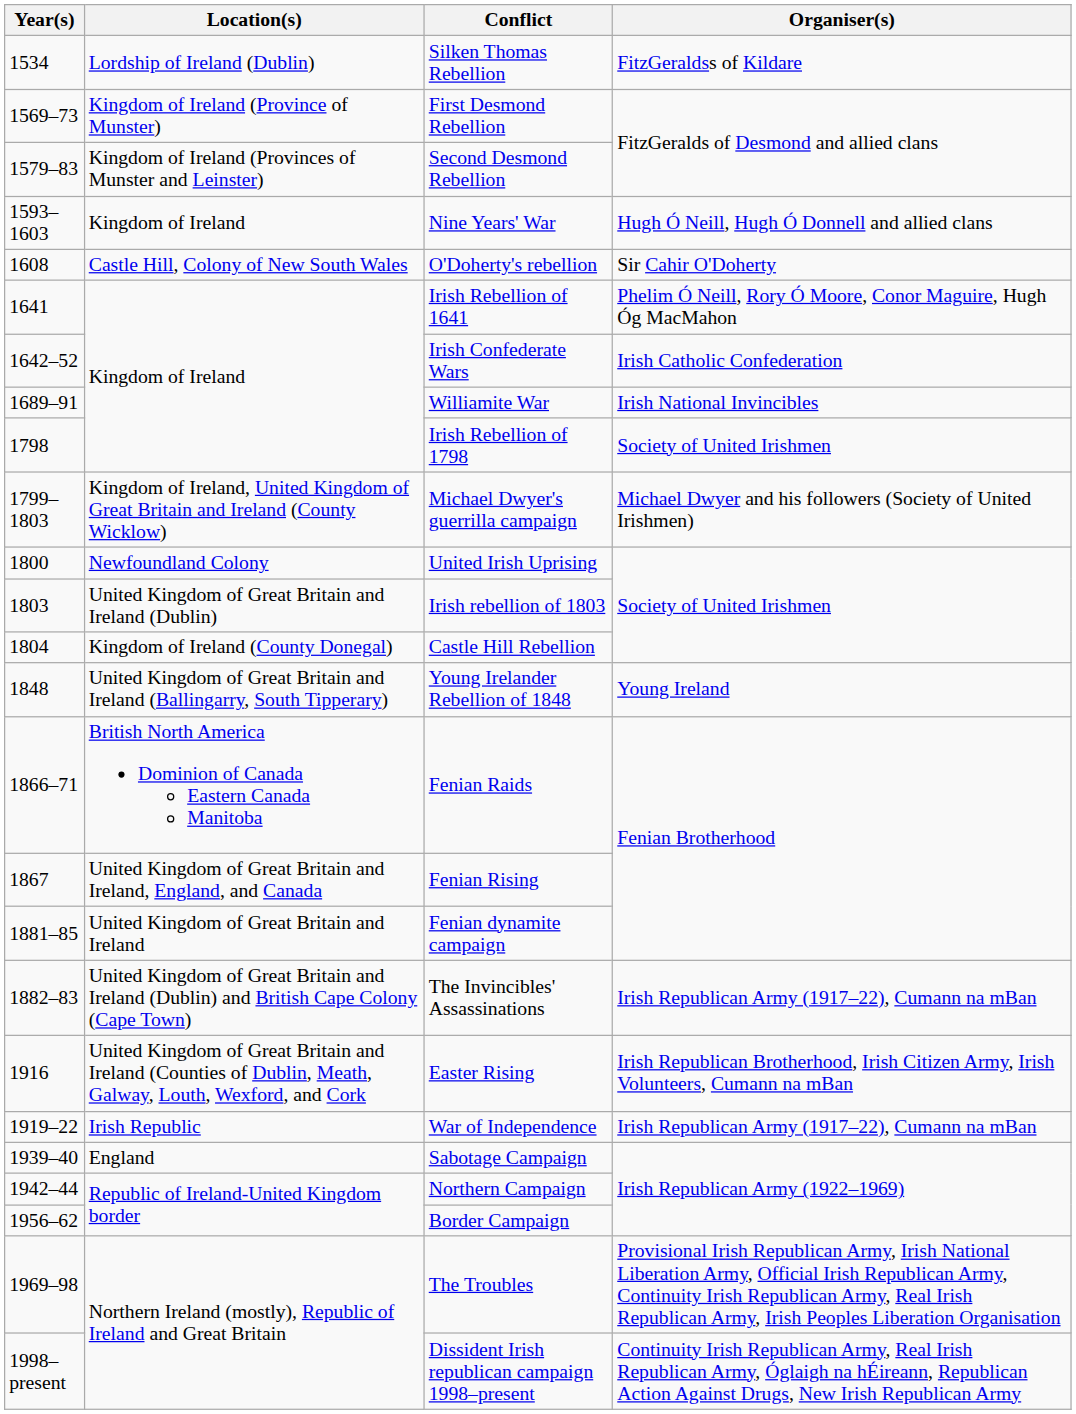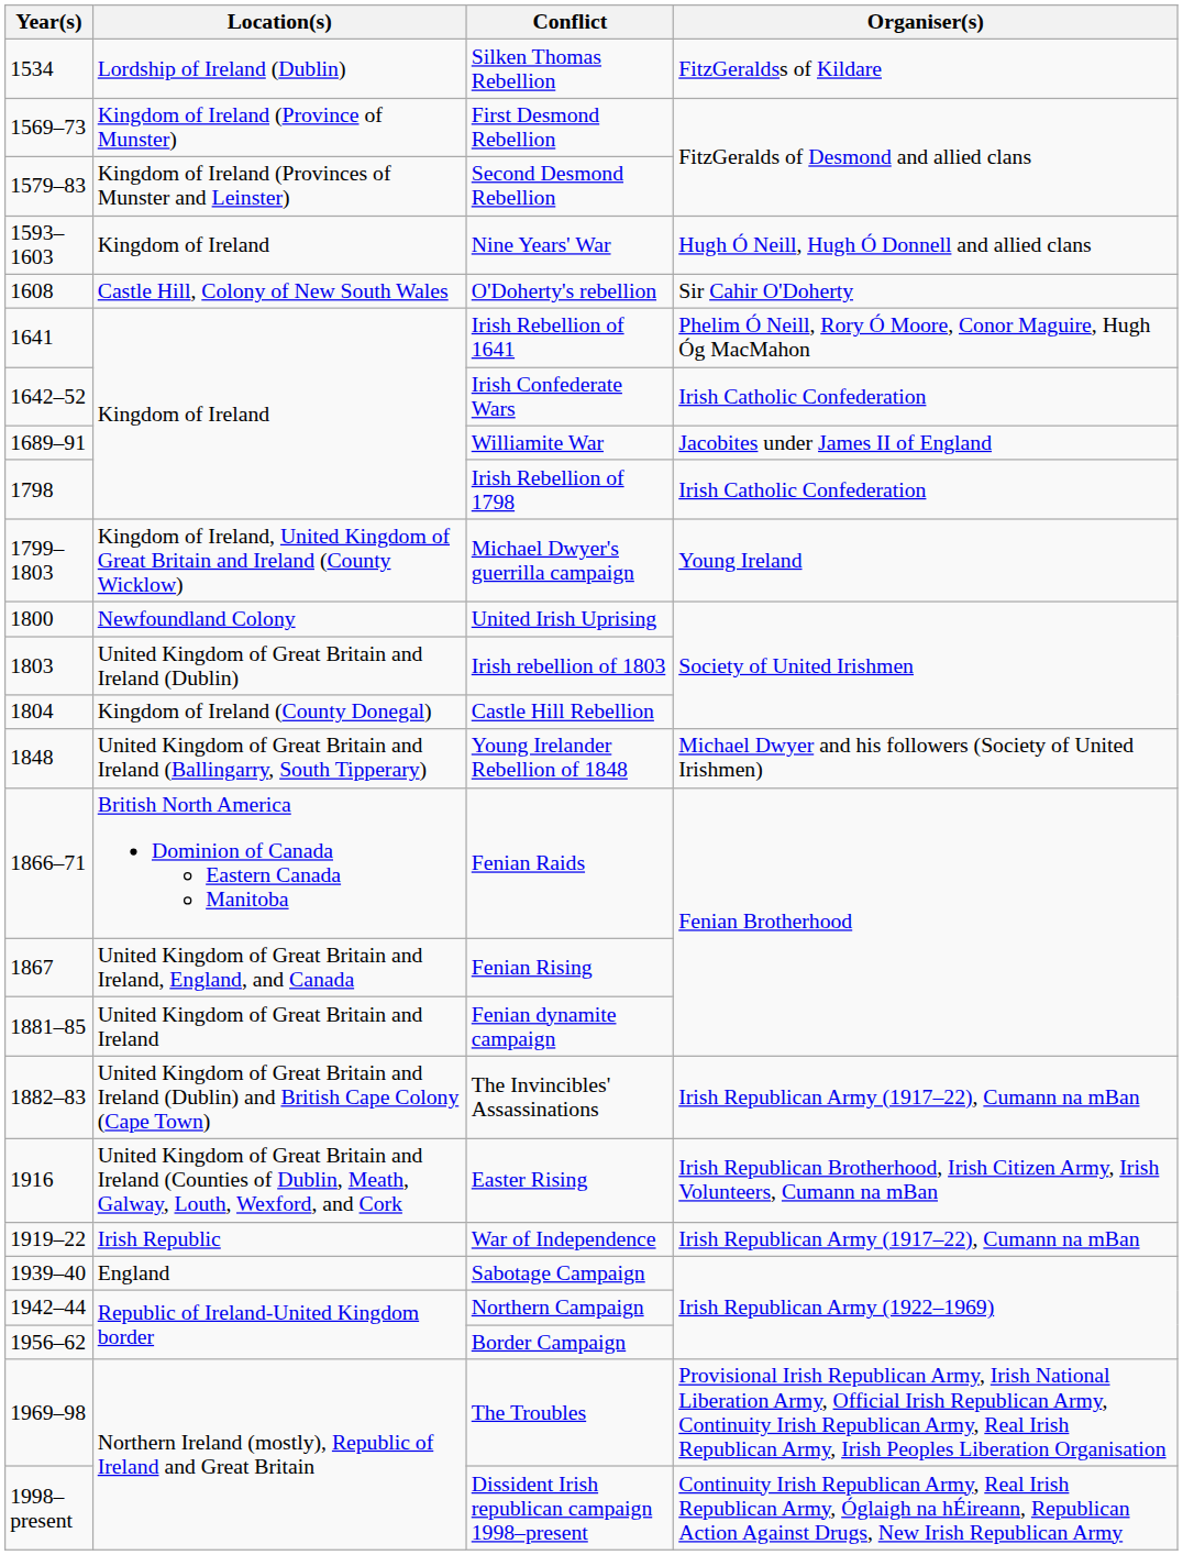 <table class="wikitable sortable">
 <tr>
 <th>Year(s)</th>
 <th>Location(s)</th>
 <th>Conflict</th>
 <th>Organiser(s)</th>
 </tr>
 <tr>
 <td>1534</td>
 <td><a href='#'>Lordship of Ireland</a> (<a href='#'>Dublin</a>)</td>
 <td><a href='#'>Silken Thomas Rebellion</a></td>
 <td><a href='#'>FitzGeralds</a>s of <a href='#'>Kildare</a></td>
 </tr>
 <tr>
 <td>1569–73</td>
 <td><a href='#'>Kingdom of Ireland</a> (<a href='#'>Province</a> of <a href='#'>Munster</a>)</td>
 <td><a href='#'>First Desmond Rebellion</a></td>
 <td rowspan="2">FitzGeralds of <a href='#'>Desmond</a> and allied clans</td>
 </tr>
 <tr>
 <td>1579–83</td>
 <td>Kingdom of Ireland (Provinces of Munster and <a href='#'>Leinster</a>)</td>
 <td><a href='#'>Second Desmond Rebellion</a></td>
 </tr>
 <tr>
 <td>1593–1603</td>
 <td>Kingdom of Ireland</td>
 <td><a href='#'>Nine Years' War</a></td>
 <td><a href='#'>Hugh Ó Neill</a>, <a href='#'>Hugh Ó Donnell</a> and allied clans</td>
 </tr>
 <tr>
 <td>1608</td>
 <td><a href='#'>Castle Hill</a>, <a href='#'>Colony of New South Wales</a></td>
 <td><a href='#'>O'Doherty's rebellion</a></td>
 <td>Sir <a href='#'>Cahir O'Doherty</a></td>
 </tr>
 <tr>
 <td>1641</td>
 <td rowspan="4">Kingdom of Ireland</td>
 <td><a href='#'>Irish Rebellion of 1641</a></td>
 <td><a href='#'>Phelim Ó Neill</a>, <a href='#'>Rory Ó Moore</a>, <a href='#'>Conor Maguire</a>, Hugh Óg MacMahon</td>
 </tr>
 <tr>
 <td>1642–52</td>
 <td><a href='#'>Irish Confederate Wars</a></td>
 <td><a href='#'>Irish Catholic Confederation</a></td>
 </tr>
 <tr>
 <td>1689–91</td>
 <td><a href='#'>Williamite War</a></td>
-<td><a href='#'>Irish National Invincibles</a></td>
+<td><a href='#'>Jacobites</a> under <a href='#'>James II of England</a></td>
 </tr>
 <tr>
 <td>1798</td>
 <td><a href='#'>Irish Rebellion of 1798</a></td>
-<td><a href='#'>Society of United Irishmen</a></td>
+<td><a href='#'>Irish Catholic Confederation</a></td>
 </tr>
 <tr>
 <td>1799–1803</td>
 <td>Kingdom of Ireland, <a href='#'>United Kingdom of Great Britain and Ireland</a> (<a href='#'>County Wicklow</a>)</td>
 <td><a href='#'>Michael Dwyer's guerrilla campaign</a></td>
-<td><a href='#'>Michael Dwyer</a> and his followers (Society of United Irishmen)</td>
+<td><a href='#'>Young Ireland</a></td>
 </tr>
 <tr>
 <td>1800</td>
 <td><a href='#'>Newfoundland Colony</a></td>
 <td><a href='#'>United Irish Uprising</a></td>
 <td rowspan="3"><a href='#'>Society of United Irishmen</a></td>
 </tr>
 <tr>
 <td>1803</td>
 <td>United Kingdom of Great Britain and Ireland (Dublin)</td>
 <td><a href='#'>Irish rebellion of 1803</a></td>
 </tr>
 <tr>
 <td>1804</td>
 <td>Kingdom of Ireland (<a href='#'>County Donegal</a>)</td>
 <td><a href='#'>Castle Hill Rebellion</a></td>
 </tr>
 <tr>
 <td>1848</td>
 <td>United Kingdom of Great Britain and Ireland (<a href='#'>Ballingarry</a>, <a href='#'>South Tipperary</a>)</td>
 <td><a href='#'>Young Irelander Rebellion of 1848</a></td>
-<td><a href='#'>Young Ireland</a></td>
+<td><a href='#'>Michael Dwyer</a> and his followers (Society of United Irishmen)</td>
 </tr>
 <tr>
 <td>1866–71</td>
 <td><a href='#'>British North America</a><br><ul><li><a href='#'>Dominion of Canada</a><ul><li><a href='#'>Eastern Canada</a></li><li><a href='#'>Manitoba</a></li></ul></li></ul></td>
 <td><a href='#'>Fenian Raids</a></td>
 <td rowspan="3"><a href='#'>Fenian Brotherhood</a></td>
 </tr>
 <tr>
 <td>1867</td>
 <td>United Kingdom of Great Britain and Ireland, <a href='#'>England</a>, and <a href='#'>Canada</a></td>
 <td><a href='#'>Fenian Rising</a></td>
 </tr>
 <tr>
 <td>1881–85</td>
 <td>United Kingdom of Great Britain and Ireland</td>
 <td><a href='#'>Fenian dynamite campaign</a></td>
 </tr>
 <tr>
 <td>1882–83</td>
 <td>United Kingdom of Great Britain and Ireland (Dublin) and <a href='#'>British Cape Colony</a> (<a href='#'>Cape Town</a>)</td>
 <td>The Invincibles' Assassinations</td>
 <td><a href='#'>Irish Republican Army (1917–22)</a>, <a href='#'>Cumann na mBan</a></td>
 </tr>
 <tr>
 <td>1916</td>
 <td>United Kingdom of Great Britain and Ireland (Counties of <a href='#'>Dublin</a>, <a href='#'>Meath</a>, <a href='#'>Galway</a>, <a href='#'>Louth</a>, <a href='#'>Wexford</a>, and <a href='#'>Cork</a></td>
 <td><a href='#'>Easter Rising</a></td>
 <td><a href='#'>Irish Republican Brotherhood</a>, <a href='#'>Irish Citizen Army</a>, <a href='#'>Irish Volunteers</a>, <a href='#'>Cumann na mBan</a></td>
 </tr>
 <tr>
 <td>1919–22</td>
 <td><a href='#'>Irish Republic</a></td>
 <td><a href='#'>War of Independence</a></td>
 <td><a href='#'>Irish Republican Army (1917–22)</a>, <a href='#'>Cumann na mBan</a></td>
 </tr>
 <tr>
 <td>1939–40</td>
 <td>England</td>
 <td><a href='#'>Sabotage Campaign</a></td>
 <td rowspan="3"><a href='#'>Irish Republican Army (1922–1969)</a></td>
 </tr>
 <tr>
 <td>1942–44</td>
 <td rowspan="2"><a href='#'>Republic of Ireland-United Kingdom border</a></td>
 <td><a href='#'>Northern Campaign</a></td>
 </tr>
 <tr>
 <td>1956–62</td>
 <td><a href='#'>Border Campaign</a></td>
 </tr>
 <tr>
 <td>1969–98</td>
 <td rowspan="2">Northern Ireland (mostly), <a href='#'>Republic of Ireland</a> and Great Britain</td>
 <td><a href='#'>The Troubles</a></td>
 <td><a href='#'>Provisional Irish Republican Army</a>, <a href='#'>Irish National Liberation Army</a>, <a href='#'>Official Irish Republican Army</a>, <a href='#'>Continuity Irish Republican Army</a>, <a href='#'>Real Irish Republican Army</a>, <a href='#'>Irish Peoples Liberation Organisation</a></td>
 </tr>
 <tr>
 <td>1998–present</td>
 <td><a href='#'>Dissident Irish republican campaign 1998–present</a></td>
 <td><a href='#'>Continuity Irish Republican Army</a>, <a href='#'>Real Irish Republican Army</a>, <a href='#'>Óglaigh na hÉireann</a>, <a href='#'>Republican Action Against Drugs</a>, <a href='#'>New Irish Republican Army</a></td>
 </tr>
 </table>
